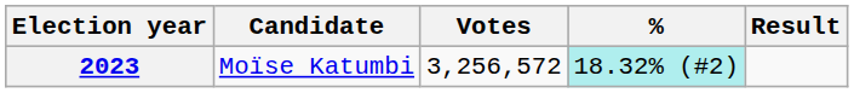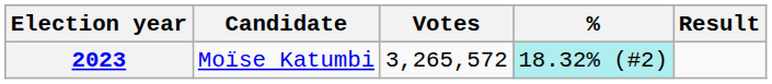 <table class=wikitable>
 <tr>
 <th>Election year</th>
 <th>Candidate</th>
 <th>Votes</th>
 <th>%</th>
 <th>Result</th>
 </tr>
 <tr>
 <th><a href='#'>2023</a></th>
 <td><a href='#'>Moïse Katumbi</a></td>
-<td>3,256,572</td>
+<td>3,265,572</td>
 <td style="background: paleturquoise;">18.32%  (#2)</td>
 <td></td>
 </tr>
 </table>
